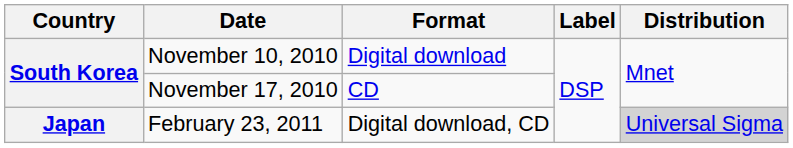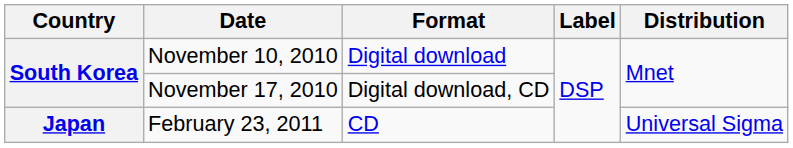 <table class="wikitable plainrowheaders">
 <tr>
 <th scope="col">Country</th>
 <th>Date</th>
 <th>Format</th>
 <th>Label</th>
 <th>Distribution</th>
 </tr>
 <tr>
 <th scope="row" rowspan="2"><a href='#'>South Korea</a></th>
 <td>November 10, 2010</td>
 <td><a href='#'>Digital download</a></td>
 <td rowspan="3"><a href='#'>DSP</a></td>
 <td rowspan="2"><a href='#'>Mnet</a></td>
 </tr>
 <tr>
 <td>November 17, 2010</td>
-<td><a href='#'>CD</a></td>
+<td>Digital download, CD</td>
 </tr>
 <tr>
 <th scope="row" rowspan="1"><a href='#'>Japan</a></th>
 <td>February 23, 2011</td>
-<td>Digital download, CD</td>
-<td style="background: lightgrey;"><a href='#'>Universal Sigma</a></td>
+<td><a href='#'>CD</a></td>
+<td><a href='#'>Universal Sigma</a></td>
 </tr>
 </table>
